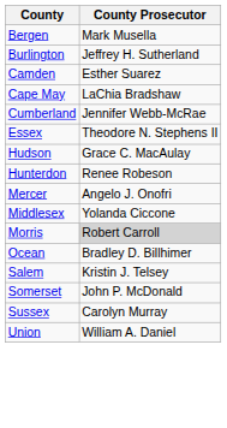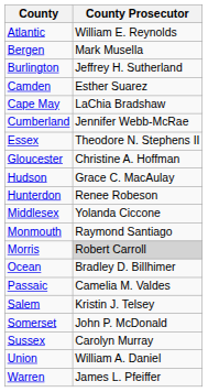 <table class="wikitable">
 <tr>
 <th>County</th>
 <th>County Prosecutor</th>
+</tr>
+<tr>
+<td><a href='#'>Atlantic</a></td>
+<td>William E. Reynolds</td>
 </tr>
 <tr>
 <td><a href='#'>Bergen</a></td>
 <td>Mark Musella</td>
 </tr>
 <tr>
 <td><a href='#'>Burlington</a></td>
 <td>Jeffrey H. Sutherland</td>
 </tr>
 <tr>
 <td><a href='#'>Camden</a></td>
 <td>Esther Suarez</td>
 </tr>
 <tr>
 <td><a href='#'>Cape May</a></td>
 <td>LaChia Bradshaw</td>
 </tr>
 <tr>
 <td><a href='#'>Cumberland</a></td>
 <td>Jennifer Webb-McRae</td>
 </tr>
 <tr>
 <td><a href='#'>Essex</a></td>
 <td>Theodore N. Stephens II</td>
 </tr>
 <tr>
+<td><a href='#'>Gloucester</a></td>
+<td>Christine A. Hoffman</td>
+</tr>
+<tr>
 <td><a href='#'>Hudson</a></td>
 <td>Grace C. MacAulay</td>
 </tr>
 <tr>
 <td><a href='#'>Hunterdon</a></td>
 <td>Renee Robeson</td>
 </tr>
 <tr>
-<td><a href='#'>Mercer</a></td>
-<td>Angelo J. Onofri</td>
+<td><a href='#'>Middlesex</a></td>
+<td>Yolanda Ciccone</td>
 </tr>
 <tr>
-<td><a href='#'>Middlesex</a></td>
-<td>Yolanda Ciccone</td>
+<td><a href='#'>Monmouth</a></td>
+<td>Raymond Santiago</td>
 </tr>
 <tr>
 <td><a href='#'>Morris</a></td>
 <td style="background: lightgrey;">Robert Carroll</td>
 </tr>
 <tr>
 <td><a href='#'>Ocean</a></td>
 <td>Bradley D. Billhimer</td>
+</tr>
+<tr>
+<td><a href='#'>Passaic</a></td>
+<td>Camelia M. Valdes</td>
 </tr>
 <tr>
 <td><a href='#'>Salem</a></td>
 <td>Kristin J. Telsey</td>
 </tr>
 <tr>
 <td><a href='#'>Somerset</a></td>
 <td>John P. McDonald</td>
 </tr>
 <tr>
 <td><a href='#'>Sussex</a></td>
 <td>Carolyn Murray</td>
 </tr>
 <tr>
 <td><a href='#'>Union</a></td>
 <td>William A. Daniel</td>
 </tr>
+<tr>
+<td><a href='#'>Warren</a></td>
+<td>James L. Pfeiffer</td>
+</tr>
 </table>
